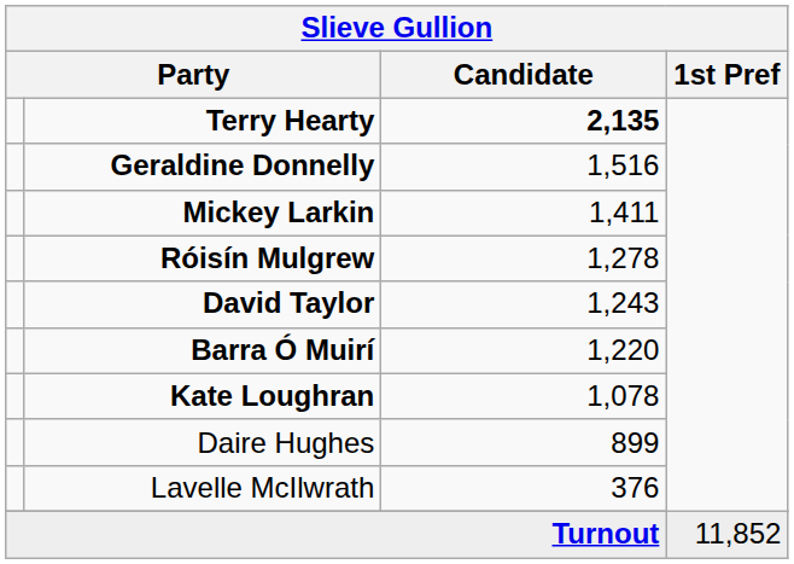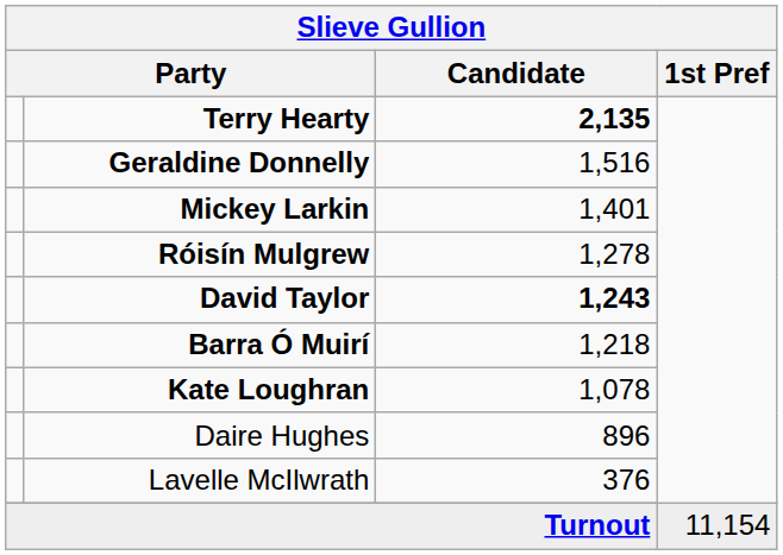 <table class="wikitable">
 <tr>
 <th colspan="4" align="center"><a href='#'>Slieve Gullion</a></th>
 </tr>
 <tr>
 <th colspan="2" align="center" width=200>Party</th>
 <th width=150>Candidate</th>
 <th width=60>1st Pref</th>
 </tr>
 <tr>
 <td></td>
 <td align="right"><strong>Terry Hearty</strong></td>
 <td align="right"><strong>2,135</strong></td>
 </tr>
 <tr>
 <td></td>
 <td align="right"><strong>Geraldine Donnelly</strong></td>
 <td align="right">1,516</td>
 </tr>
 <tr>
 <td></td>
 <td align="right"><strong>Mickey Larkin</strong></td>
-<td align="right">1,411</td>
+<td align="right">1,401</td>
 </tr>
 <tr>
 <td></td>
 <td align="right"><strong>Róisín Mulgrew</strong></td>
 <td align="right">1,278</td>
 </tr>
 <tr>
 <td></td>
 <td align="right"><strong>David Taylor</strong></td>
-<td align="right">1,243</td>
+<td align="right"><strong>1,243</strong></td>
 </tr>
 <tr>
 <td></td>
 <td align="right"><strong>Barra Ó Muirí</strong></td>
-<td align="right">1,220</td>
+<td align="right">1,218</td>
 </tr>
 <tr>
 <td></td>
 <td align="right"><strong>Kate Loughran</strong></td>
 <td align="right">1,078</td>
 </tr>
 <tr>
 <td></td>
 <td align="right">Daire Hughes</td>
-<td align="right">899</td>
+<td align="right">896</td>
 </tr>
 <tr>
 <td></td>
 <td align="right">Lavelle McIlwrath</td>
 <td align="right">376</td>
 </tr>
 <tr>
 </tr>
 <tr bgcolor="EEEEEE">
 <td colspan=3 align="right"><strong><a href='#'>Turnout</a></strong></td>
-<td align="right">11,852</td>
+<td align="right">11,154</td>
 </tr>
 </table>
